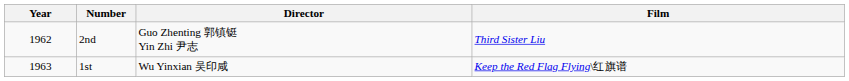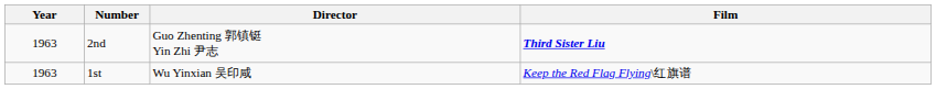 <table class="wikitable" width="95%" align="center">
 <tr>
 <th width="6%">Year</th>
 <th width="4%">Number</th>
 <th width="28%">Director</th>
 <th width="31%">Film</th>
 </tr>
 <tr>
-<td style="text-align:center;">1962</td>
+<td style="text-align:center;">1963</td>
 <td>2nd</td>
 <td>Guo Zhenting 郭镇铤<br>Yin Zhi 尹志</td>
-<td><em><a href='#'>Third Sister Liu</a></em></td>
+<td><strong><em><a href='#'>Third Sister Liu</a></em></strong></td>
 </tr>
 <tr>
 <td style="text-align:center;">1963</td>
 <td>1st</td>
 <td>Wu Yinxian 吴印咸</td>
 <td><em><a href='#'>Keep the Red Flag Flying</a></em>\红旗谱</td>
 </tr>
 </table>
